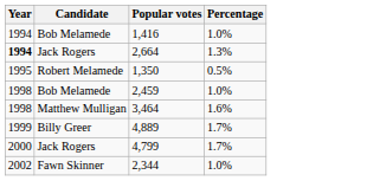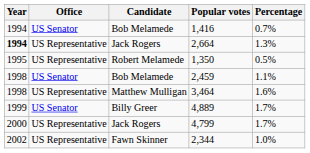 <table class="wikitable">
 <tr>
 <th>Year</th>
+<th>Office</th>
 <th>Candidate</th>
 <th>Popular votes</th>
 <th>Percentage</th>
 </tr>
 <tr>
 <td>1994</td>
+<td><a href='#'>US Senator</a></td>
 <td>Bob Melamede</td>
 <td>1,416</td>
-<td>1.0%</td>
+<td>0.7%</td>
 </tr>
 <tr>
 <td><strong>1994</strong></td>
+<td>US Representative</td>
 <td>Jack Rogers</td>
 <td>2,664</td>
 <td>1.3%</td>
 </tr>
 <tr>
 <td>1995</td>
+<td>US Representative</td>
 <td>Robert Melamede</td>
 <td>1,350</td>
 <td>0.5%</td>
 </tr>
 <tr>
 <td>1998</td>
+<td><a href='#'>US Senator</a></td>
 <td>Bob Melamede</td>
 <td>2,459</td>
-<td>1.0%</td>
+<td>1.1%</td>
 </tr>
 <tr>
 <td>1998</td>
+<td>US Representative</td>
 <td>Matthew Mulligan</td>
 <td>3,464</td>
 <td>1.6%</td>
 </tr>
 <tr>
 <td>1999</td>
+<td><a href='#'>US Senator</a></td>
 <td>Billy Greer</td>
 <td>4,889</td>
 <td>1.7%</td>
 </tr>
 <tr>
 <td>2000</td>
+<td>US Representative</td>
 <td>Jack Rogers</td>
 <td>4,799</td>
 <td>1.7%</td>
 </tr>
 <tr>
 <td>2002</td>
+<td>US Representative</td>
 <td>Fawn Skinner</td>
 <td>2,344</td>
 <td>1.0%</td>
 </tr>
 </table>
